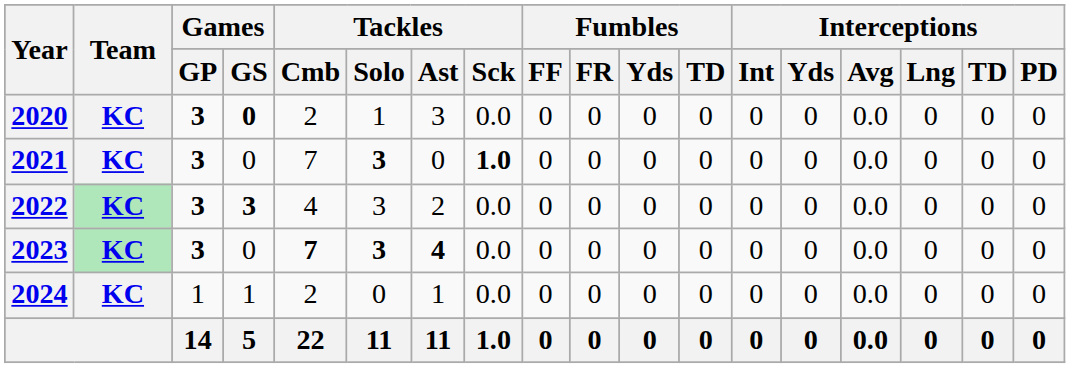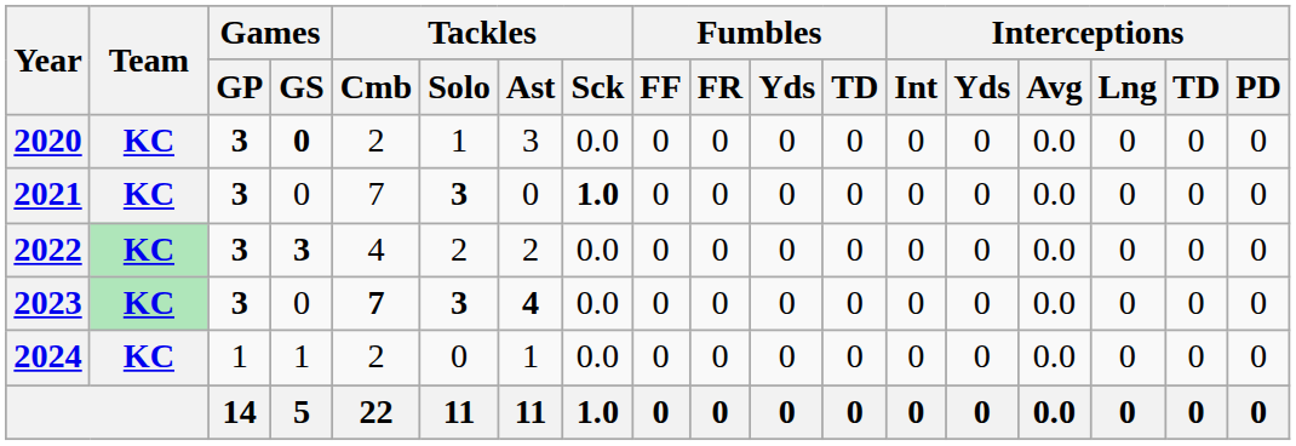 <table class="wikitable" style="text-align:center;">
 <tr>
 <th rowspan="2">Year</th>
 <th rowspan="2">Team</th>
 <th colspan="2">Games</th>
 <th colspan="4">Tackles</th>
 <th colspan="4">Fumbles</th>
 <th colspan="6">Interceptions</th>
 </tr>
 <tr>
 <th>GP</th>
 <th>GS</th>
 <th>Cmb</th>
 <th>Solo</th>
 <th>Ast</th>
 <th>Sck</th>
 <th>FF</th>
 <th>FR</th>
 <th>Yds</th>
 <th>TD</th>
 <th>Int</th>
 <th>Yds</th>
 <th>Avg</th>
 <th>Lng</th>
 <th>TD</th>
 <th>PD</th>
 </tr>
 <tr>
 <th><a href='#'>2020</a></th>
 <th><a href='#'>KC</a></th>
 <td><strong>3</strong></td>
 <td><strong>0</strong></td>
 <td>2</td>
 <td>1</td>
 <td>3</td>
 <td>0.0</td>
 <td>0</td>
 <td>0</td>
 <td>0</td>
 <td>0</td>
 <td>0</td>
 <td>0</td>
 <td>0.0</td>
 <td>0</td>
 <td>0</td>
 <td>0</td>
 </tr>
 <tr>
 <th><a href='#'>2021</a></th>
 <th><a href='#'>KC</a></th>
 <td><strong>3</strong></td>
 <td>0</td>
 <td>7</td>
 <td><strong>3</strong></td>
 <td>0</td>
 <td><strong>1.0</strong></td>
 <td>0</td>
 <td>0</td>
 <td>0</td>
 <td>0</td>
 <td>0</td>
 <td>0</td>
 <td>0.0</td>
 <td>0</td>
 <td>0</td>
 <td>0</td>
 </tr>
 <tr>
 <th><a href='#'>2022</a></th>
 <th style="background:#afe6ba; width:3em;"><a href='#'>KC</a></th>
 <td><strong>3</strong></td>
 <td><strong>3</strong></td>
 <td>4</td>
-<td>3</td>
+<td>2</td>
 <td>2</td>
 <td>0.0</td>
 <td>0</td>
 <td>0</td>
 <td>0</td>
 <td>0</td>
 <td>0</td>
 <td>0</td>
 <td>0.0</td>
 <td>0</td>
 <td>0</td>
 <td>0</td>
 </tr>
 <tr>
 <th><a href='#'>2023</a></th>
 <th style="background:#afe6ba; width:3em;"><a href='#'>KC</a></th>
 <td><strong>3</strong></td>
 <td>0</td>
 <td><strong>7</strong></td>
 <td><strong>3</strong></td>
 <td><strong>4</strong></td>
 <td>0.0</td>
 <td>0</td>
 <td>0</td>
 <td>0</td>
 <td>0</td>
 <td>0</td>
 <td>0</td>
 <td>0.0</td>
 <td>0</td>
 <td>0</td>
 <td>0</td>
 </tr>
 <tr>
 <th><a href='#'>2024</a></th>
 <th><a href='#'>KC</a></th>
 <td>1</td>
 <td>1</td>
 <td>2</td>
 <td>0</td>
 <td>1</td>
 <td>0.0</td>
 <td>0</td>
 <td>0</td>
 <td>0</td>
 <td>0</td>
 <td>0</td>
 <td>0</td>
 <td>0.0</td>
 <td>0</td>
 <td>0</td>
 <td>0</td>
 </tr>
 <tr>
 <th colspan="2"></th>
 <th>14</th>
 <th>5</th>
 <th>22</th>
 <th>11</th>
 <th>11</th>
 <th>1.0</th>
 <th>0</th>
 <th>0</th>
 <th>0</th>
 <th>0</th>
 <th>0</th>
 <th>0</th>
 <th>0.0</th>
 <th>0</th>
 <th>0</th>
 <th>0</th>
 </tr>
 </table>
